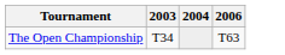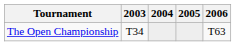 <table class="wikitable" style="font-size:95%;text-align:center;">
 <tr>
 <th>Tournament</th>
 <th>2003</th>
 <th>2004</th>
+<th>2005</th>
 <th>2006</th>
 </tr>
 <tr>
 <td><a href='#'>The Open Championship</a></td>
 <td>T34</td>
 <td style="background:#eeeeee;"></td>
+<td style="background:#eeeeee;"></td>
 <td>T63</td>
 </tr>
 </table>
